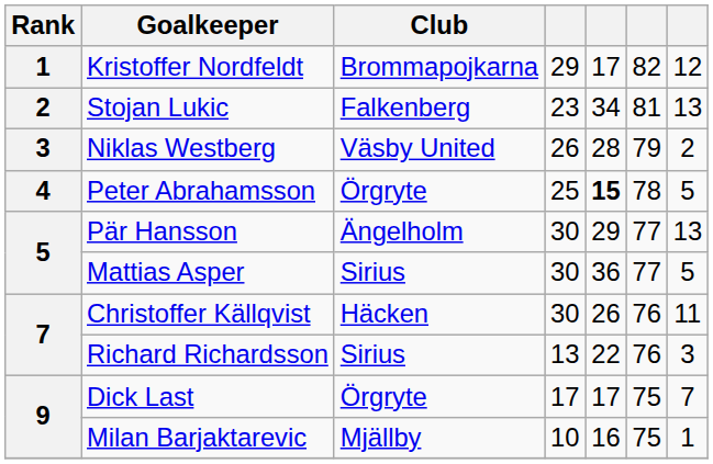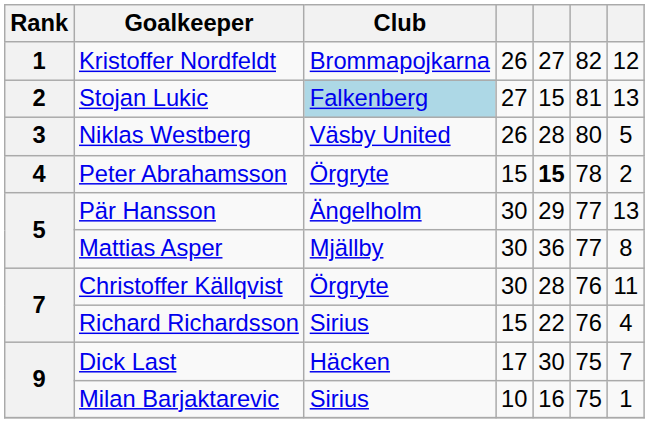 <table class="wikitable sortable" style="text-align:center">
 <tr>
 <th>Rank</th>
 <th>Goalkeeper</th>
 <th>Club<br></th>
 <th></th>
 <th></th>
 <th></th>
 <th></th>
 </tr>
 <tr>
 <th>1</th>
 <td align="left"> <a href='#'>Kristoffer Nordfeldt</a></td>
 <td align="left"><a href='#'>Brommapojkarna</a></td>
-<td align=center>29</td>
-<td align=center>17</td>
+<td align=center>26</td>
+<td align=center>27</td>
 <td align=center>82</td>
 <td align=center>12</td>
 </tr>
 <tr>
 <th>2</th>
 <td align="left"> <a href='#'>Stojan Lukic</a></td>
-<td align="left"><a href='#'>Falkenberg</a></td>
-<td align=center>23</td>
-<td align=center>34</td>
+<td align="left" style="background: lightblue;"><a href='#'>Falkenberg</a></td>
+<td align=center>27</td>
+<td align=center>15</td>
 <td align=center>81</td>
 <td align=center>13</td>
 </tr>
 <tr>
 <th>3</th>
 <td align="left"> <a href='#'>Niklas Westberg</a></td>
 <td align="left"><a href='#'>Väsby United</a></td>
 <td align=center>26</td>
 <td align=center>28</td>
-<td align=center>79</td>
-<td align=center>2</td>
+<td align=center>80</td>
+<td align=center>5</td>
 </tr>
 <tr>
 <th>4</th>
 <td align="left"> <a href='#'>Peter Abrahamsson</a></td>
 <td align="left"><a href='#'>Örgryte</a></td>
-<td align=center>25</td>
+<td align=center>15</td>
 <td align=center><strong>15</strong></td>
 <td align=center>78</td>
-<td align=center>5</td>
+<td align=center>2</td>
 </tr>
 <tr>
 <th rowspan=2>5</th>
 <td align="left"> <a href='#'>Pär Hansson</a></td>
 <td align="left"><a href='#'>Ängelholm</a></td>
 <td align=center>30</td>
 <td align=center>29</td>
 <td align=center>77</td>
 <td align=center>13</td>
 </tr>
 <tr>
 <td align="left"> <a href='#'>Mattias Asper</a></td>
-<td align="left"><a href='#'>Sirius</a></td>
+<td align="left"><a href='#'>Mjällby</a></td>
 <td align=center>30</td>
 <td align=center>36</td>
 <td align=center>77</td>
-<td align=center>5</td>
+<td align=center>8</td>
 </tr>
 <tr>
 <th rowspan=2>7</th>
 <td align="left"> <a href='#'>Christoffer Källqvist</a></td>
-<td align="left"><a href='#'>Häcken</a></td>
+<td align="left"><a href='#'>Örgryte</a></td>
 <td align=center>30</td>
-<td align=center>26</td>
+<td align=center>28</td>
 <td align=center>76</td>
 <td align=center>11</td>
 </tr>
 <tr>
 <td align="left"> <a href='#'>Richard Richardsson</a></td>
 <td align="left"><a href='#'>Sirius</a></td>
-<td align=center>13</td>
+<td align=center>15</td>
 <td align=center>22</td>
 <td align=center>76</td>
-<td align=center>3</td>
+<td align=center>4</td>
 </tr>
 <tr>
 <th rowspan=2>9</th>
 <td align="left"> <a href='#'>Dick Last</a></td>
-<td align="left"><a href='#'>Örgryte</a></td>
+<td align="left"><a href='#'>Häcken</a></td>
 <td align=center>17</td>
-<td align=center>17</td>
+<td align=center>30</td>
 <td align=center>75</td>
 <td align=center>7</td>
 </tr>
 <tr>
 <td align="left"> <a href='#'>Milan Barjaktarevic</a></td>
-<td align="left"><a href='#'>Mjällby</a></td>
+<td align="left"><a href='#'>Sirius</a></td>
 <td align=center>10</td>
 <td align=center>16</td>
 <td align=center>75</td>
 <td align=center>1</td>
 </tr>
 <tr>
 </tr>
 </table>
